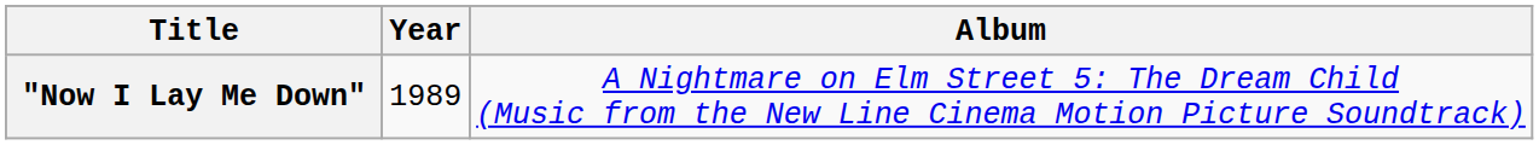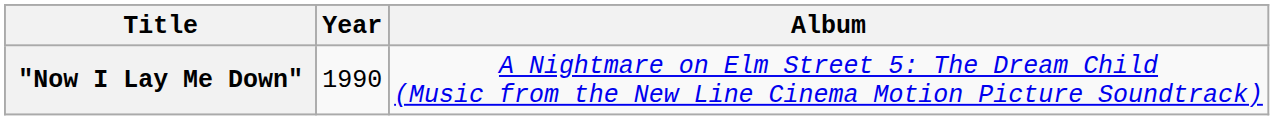 <table class="wikitable plainrowheaders" style="text-align:center">
 <tr>
 <th scope="col" style="width:12em;">Title</th>
 <th scope="col">Year</th>
 <th scope="col">Album</th>
 </tr>
 <tr>
 <th scope="row">"Now I Lay Me Down"</th>
-<td>1989</td>
+<td>1990</td>
 <td><em><a href='#'>A Nightmare on Elm Street 5: The Dream Child<br>(Music from the New Line Cinema Motion Picture Soundtrack)</a></em></td>
 </tr>
 </table>
